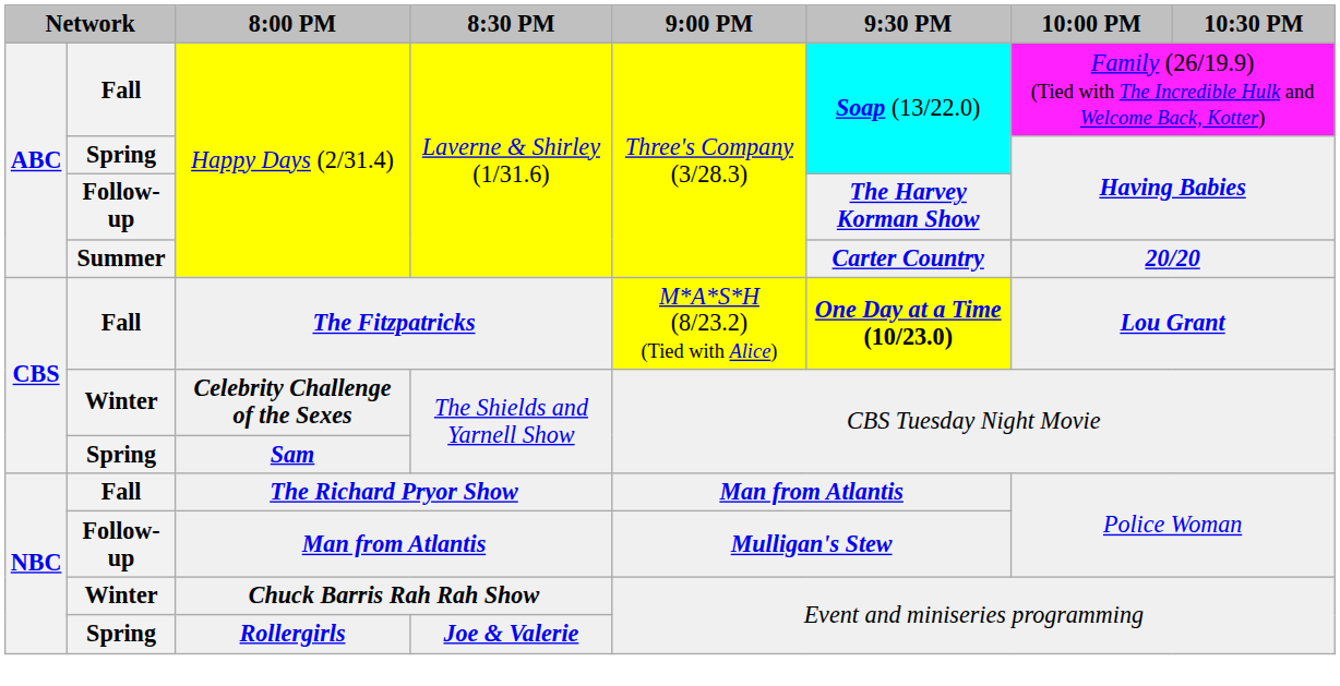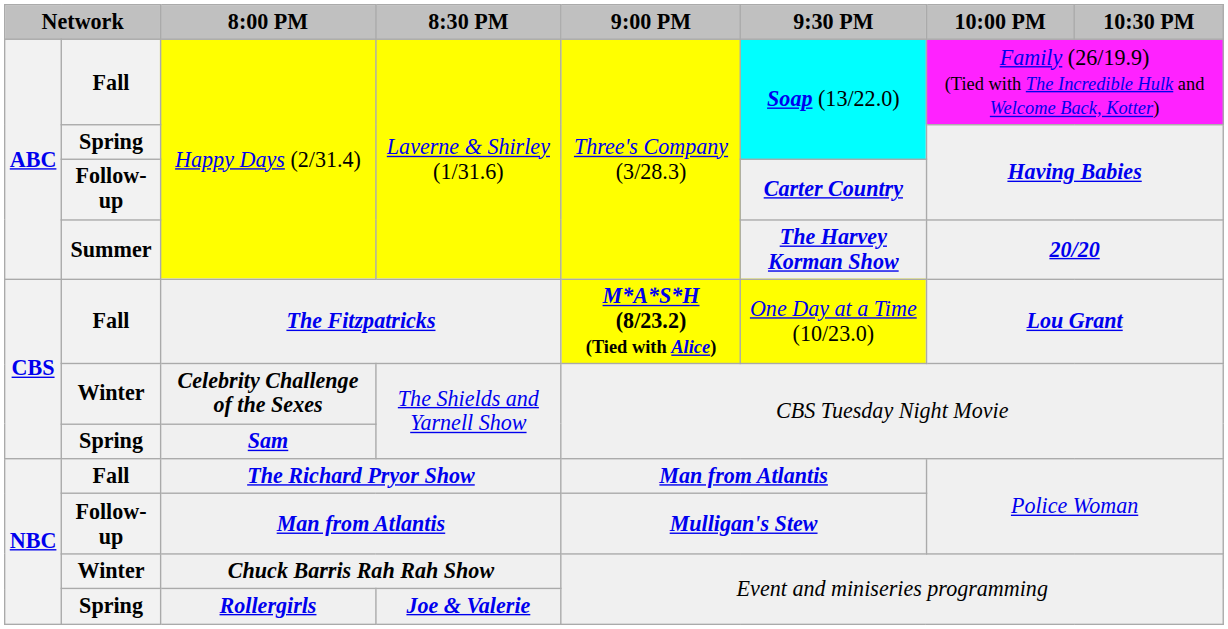 <table class="wikitable plainrowheaders" style="width:100%; margin:auto; text-align:center;">
 <tr>
 <th colspan="2" style="background-color:#C0C0C0;text-align:center">Network</th>
 <th style="background-color:#C0C0C0;text-align:center">8:00 PM</th>
 <th style="background-color:#C0C0C0;text-align:center">8:30 PM</th>
 <th style="background-color:#C0C0C0;text-align:center">9:00 PM</th>
 <th style="background-color:#C0C0C0;text-align:center">9:30 PM</th>
 <th style="background-color:#C0C0C0;text-align:center">10:00 PM</th>
 <th style="background-color:#C0C0C0;text-align:center">10:30 PM</th>
 </tr>
 <tr>
 <th rowspan="4" bgcolor="#C0C0C0"><a href='#'>ABC</a></th>
 <th>Fall</th>
 <td rowspan="4" bgcolor="#FFFF00"><em><a href='#'>Happy Days</a></em> (2/31.4)</td>
 <td rowspan="4" bgcolor="#FFFF00"><em><a href='#'>Laverne & Shirley</a></em> (1/31.6)</td>
 <td rowspan="4" bgcolor="#FFFF00"><em><a href='#'>Three's Company</a></em> (3/28.3)</td>
 <td rowspan="2" bgcolor="#00FFFF"><strong><em><a href='#'>Soap</a></em></strong> (13/22.0)</td>
 <td bgcolor="#FF22FF" colspan="2"><em><a href='#'>Family</a></em> (26/19.9)<br><small>(Tied with <em><a href='#'>The Incredible Hulk</a></em> and <em><a href='#'>Welcome Back, Kotter</a></em>)</small></td>
 </tr>
 <tr>
 <th>Spring</th>
 <td colspan="2" rowspan="2" bgcolor="#F0F0F0"><strong><em><a href='#'><em>Having Babies</em></a></em></strong></td>
 </tr>
 <tr>
 <th>Follow-up</th>
-<td bgcolor="#F0F0F0"><strong><em><a href='#'>The Harvey Korman Show</a></em></strong></td>
+<td bgcolor="#F0F0F0"><strong><em><a href='#'>Carter Country</a></em></strong></td>
 </tr>
 <tr>
 <th>Summer</th>
-<td bgcolor="#F0F0F0"><strong><em><a href='#'>Carter Country</a></em></strong></td>
+<td bgcolor="#F0F0F0"><strong><em><a href='#'>The Harvey Korman Show</a></em></strong></td>
 <td colspan="2" bgcolor="#F0F0F0"><strong><em><a href='#'>20/20</a></em></strong></td>
 </tr>
 <tr>
 <th bgcolor="#C0C0C0" rowspan="3"><a href='#'>CBS</a></th>
 <th>Fall</th>
 <td bgcolor="#F0F0F0" colspan="2"><strong><em><a href='#'>The Fitzpatricks</a></em></strong></td>
-<td bgcolor="#FFFF00"><em><a href='#'>M*A*S*H</a></em> (8/23.2)<br><small>(Tied with <em><a href='#'>Alice</a></em>)</small></td>
-<td bgcolor="#FFFF00"><strong><em><a href='#'>One Day at a Time</a></em> (10/23.0)</strong></td>
+<td bgcolor="#FFFF00"><strong><em><a href='#'>M*A*S*H</a></em> (8/23.2)<br><small>(Tied with <em><a href='#'>Alice</a></em>)</small></strong></td>
+<td bgcolor="#FFFF00"><em><a href='#'>One Day at a Time</a></em> (10/23.0)</td>
 <td bgcolor="#F0F0F0" colspan="2"><strong><em><a href='#'>Lou Grant</a></em></strong></td>
 </tr>
 <tr>
 <th>Winter</th>
 <td bgcolor="#F0F0F0"><strong><em>Celebrity Challenge of the Sexes</em></strong></td>
 <td bgcolor="#F0F0F0" rowspan="2"><em><a href='#'>The Shields and Yarnell Show</a></em></td>
 <td bgcolor="#F0F0F0" colspan="4"  rowspan="2"><em>CBS Tuesday Night Movie</em></td>
 </tr>
 <tr>
 <th>Spring</th>
 <td bgcolor="#F0F0F0"><strong><em><a href='#'>Sam</a></em></strong></td>
 </tr>
 <tr>
 <th rowspan="4" bgcolor="#C0C0C0"><a href='#'>NBC</a></th>
 <th>Fall</th>
 <td bgcolor="#F0F0F0" colspan="2"><strong><em><a href='#'>The Richard Pryor Show</a></em></strong></td>
 <td bgcolor="#F0F0F0" colspan="2"><strong><em><a href='#'>Man from Atlantis</a></em></strong></td>
 <td bgcolor="#F0F0F0" rowspan="2" colspan="2"><em><a href='#'>Police Woman</a></em></td>
 </tr>
 <tr>
 <th>Follow-up</th>
 <td bgcolor="#F0F0F0" colspan="2"><strong><em><a href='#'>Man from Atlantis</a></em></strong></td>
 <td bgcolor="#F0F0F0" colspan="2"><strong><em><a href='#'>Mulligan's Stew</a></em></strong></td>
 </tr>
 <tr>
 <th>Winter</th>
 <td colspan="2" bgcolor="#F0F0F0"><strong><em>Chuck Barris Rah Rah Show</em></strong></td>
 <td colspan="4" rowspan="2" bgcolor="#F0F0F0"><em>Event and miniseries programming</em></td>
 </tr>
 <tr>
 <th>Spring</th>
 <td bgcolor="#F0F0F0"><strong><em><a href='#'>Rollergirls</a></em></strong></td>
 <td bgcolor="#F0F0F0" rowspan="2"><strong><em><a href='#'>Joe & Valerie</a></em></strong></td>
 </tr>
 </table>
